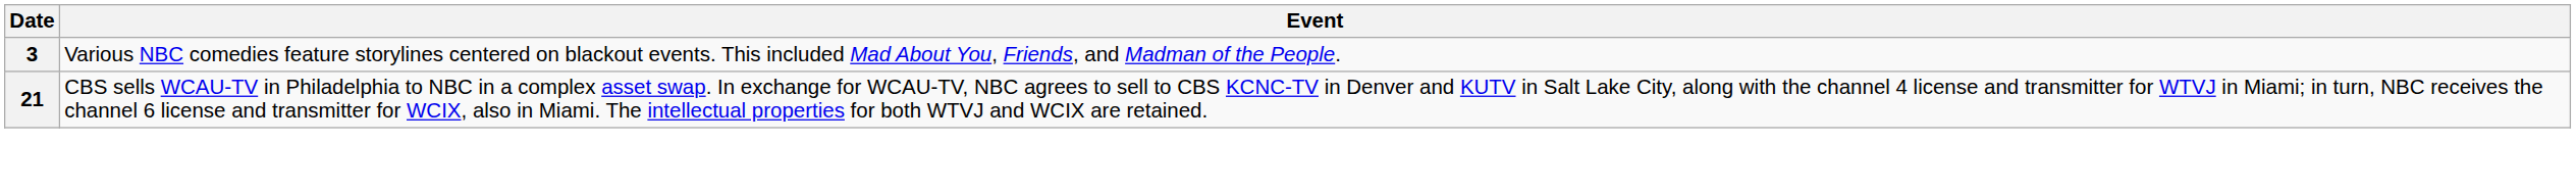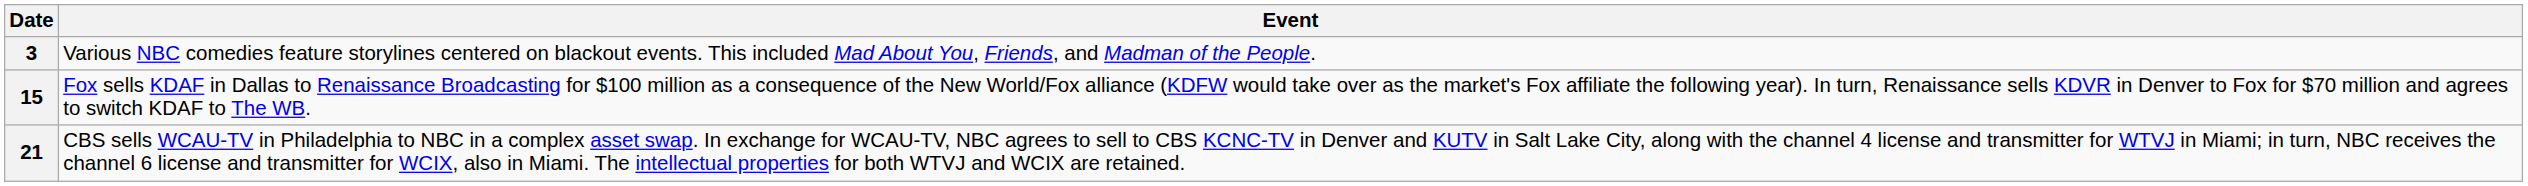 <table class="wikitable">
 <tr>
 <th>Date</th>
 <th>Event</th>
 </tr>
 <tr>
 <th>3</th>
 <td>Various <a href='#'>NBC</a> comedies feature storylines centered on blackout events. This included <em><a href='#'>Mad About You</a></em>, <em><a href='#'>Friends</a></em>, and <em><a href='#'>Madman of the People</a></em>.</td>
 </tr>
 <tr>
+<th>15</th>
+<td><a href='#'>Fox</a> sells <a href='#'>KDAF</a> in Dallas to <a href='#'>Renaissance Broadcasting</a> for $100 million as a consequence of the New World/Fox alliance (<a href='#'>KDFW</a> would take over as the market's Fox affiliate the following year). In turn, Renaissance sells <a href='#'>KDVR</a> in Denver to Fox for $70 million and agrees to switch KDAF to <a href='#'>The WB</a>.</td>
+</tr>
+<tr>
 <th>21</th>
 <td>CBS sells <a href='#'>WCAU-TV</a> in Philadelphia to NBC in a complex <a href='#'>asset swap</a>. In exchange for WCAU-TV, NBC agrees to sell to CBS <a href='#'>KCNC-TV</a> in Denver and <a href='#'>KUTV</a> in Salt Lake City, along with the channel 4 license and transmitter for <a href='#'>WTVJ</a> in Miami; in turn, NBC receives the channel 6 license and transmitter for <a href='#'>WCIX</a>, also in Miami. The <a href='#'>intellectual properties</a> for both WTVJ and WCIX are retained.</td>
 </tr>
 </table>
